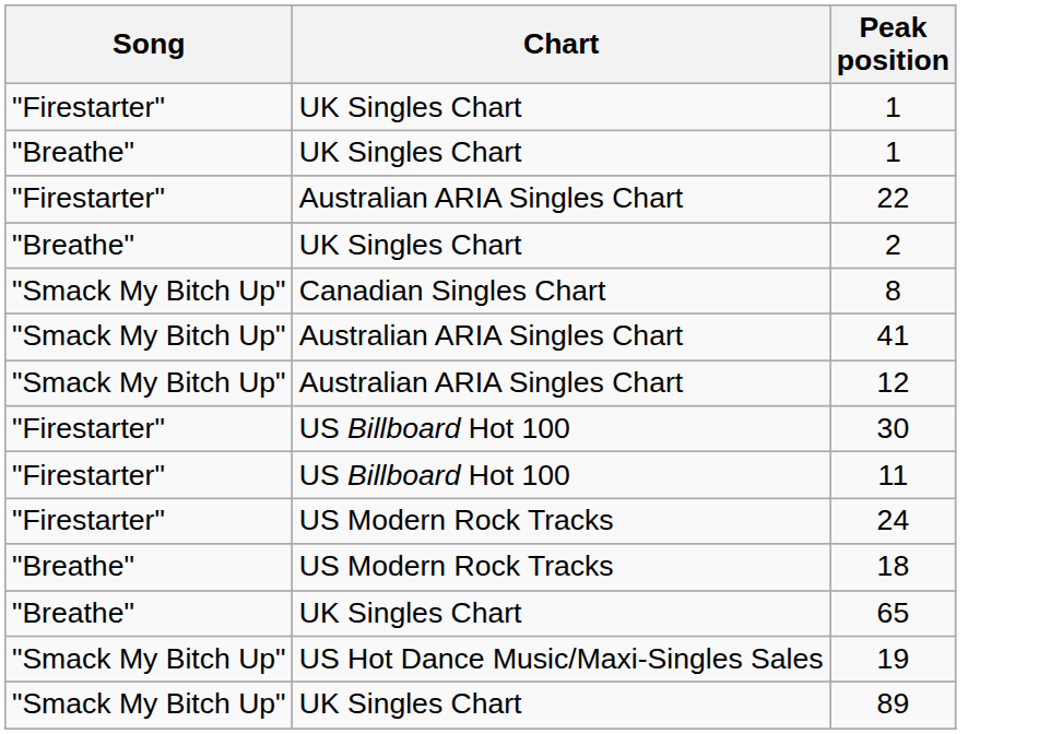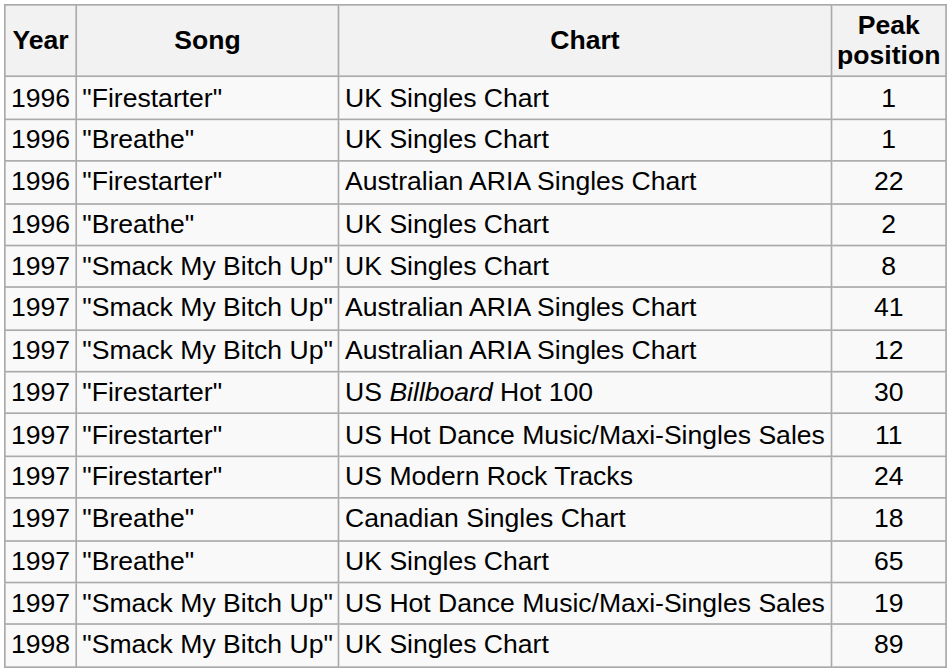 <table class="wikitable">
 <tr>
+<th>Year</th>
 <th>Song</th>
 <th>Chart</th>
 <th>Peak <br>position</th>
 </tr>
 <tr>
+<td>1996</td>
 <td>"Firestarter"</td>
 <td>UK Singles Chart</td>
 <td style="text-align:center;">1</td>
 </tr>
 <tr>
+<td>1996</td>
 <td>"Breathe"</td>
 <td>UK Singles Chart</td>
 <td style="text-align:center;">1</td>
 </tr>
 <tr>
+<td>1996</td>
 <td>"Firestarter"</td>
 <td>Australian ARIA Singles Chart</td>
 <td style="text-align:center;">22</td>
 </tr>
 <tr>
+<td>1996</td>
 <td>"Breathe"</td>
 <td>UK Singles Chart</td>
 <td style="text-align:center;">2</td>
 </tr>
 <tr>
+<td>1997</td>
 <td>"Smack My Bitch Up"</td>
-<td>Canadian Singles Chart</td>
+<td>UK Singles Chart</td>
 <td style="text-align:center;">8</td>
 </tr>
 <tr>
+<td>1997</td>
 <td>"Smack My Bitch Up"</td>
 <td>Australian ARIA Singles Chart</td>
 <td style="text-align:center;">41</td>
 </tr>
 <tr>
+<td>1997</td>
 <td>"Smack My Bitch Up"</td>
 <td>Australian ARIA Singles Chart</td>
 <td style="text-align:center;">12</td>
 </tr>
 <tr>
+<td>1997</td>
 <td>"Firestarter"</td>
 <td>US <em>Billboard</em> Hot 100</td>
 <td style="text-align:center;">30</td>
 </tr>
 <tr>
+<td>1997</td>
 <td>"Firestarter"</td>
-<td>US <em>Billboard</em> Hot 100</td>
+<td>US Hot Dance Music/Maxi-Singles Sales</td>
 <td style="text-align:center;">11</td>
 </tr>
 <tr>
+<td>1997</td>
 <td>"Firestarter"</td>
 <td>US Modern Rock Tracks</td>
 <td style="text-align:center;">24</td>
 </tr>
 <tr>
+<td>1997</td>
 <td>"Breathe"</td>
-<td>US Modern Rock Tracks</td>
+<td>Canadian Singles Chart</td>
 <td style="text-align:center;">18</td>
 </tr>
 <tr>
+<td>1997</td>
 <td>"Breathe"</td>
 <td>UK Singles Chart</td>
 <td style="text-align:center;">65</td>
 </tr>
 <tr>
+<td>1997</td>
 <td>"Smack My Bitch Up"</td>
 <td>US Hot Dance Music/Maxi-Singles Sales</td>
 <td style="text-align:center;">19</td>
 </tr>
 <tr>
+<td>1998</td>
 <td>"Smack My Bitch Up"</td>
 <td>UK Singles Chart</td>
 <td style="text-align:center;">89</td>
 </tr>
 </table>
